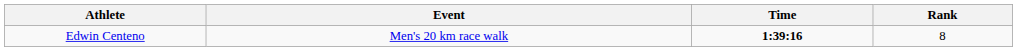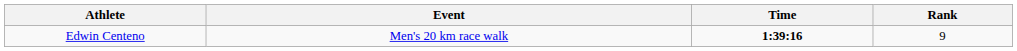 <table class="wikitable" style="font-size:95%; text-align:center;" width="95%">
 <tr>
 <th>Athlete</th>
 <th>Event</th>
 <th>Time</th>
 <th>Rank</th>
 </tr>
 <tr>
 <td width=20%><a href='#'>Edwin Centeno</a></td>
 <td><a href='#'>Men's 20 km race walk</a></td>
 <td><strong>1:39:16</strong></td>
-<td>8</td>
+<td>9</td>
 </tr>
 </table>
